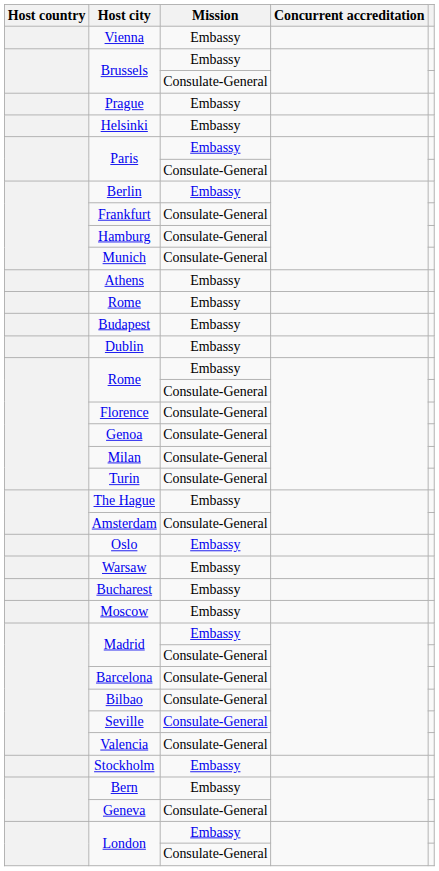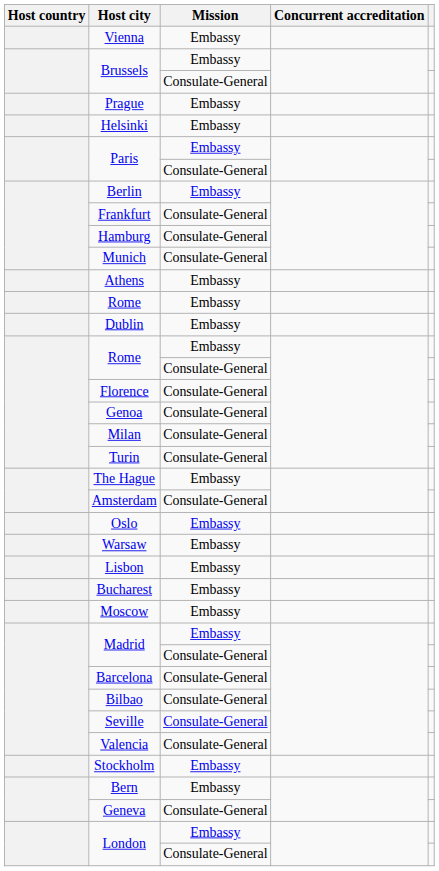 <table class="wikitable plainrowheaders" style="text-align:center;">
 <tr>
 <th scope="col">Host country</th>
 <th scope="col">Host city</th>
 <th scope="col">Mission</th>
 <th scope="col">Concurrent accreditation</th>
 <th scope="col"></th>
 </tr>
 <tr>
 <th scope="row"></th>
 <td><a href='#'>Vienna</a></td>
 <td>Embassy</td>
 <td></td>
 <td></td>
 </tr>
 <tr>
 <th scope="row" rowspan="2"></th>
 <td rowspan="2"><a href='#'>Brussels</a></td>
 <td>Embassy</td>
 <td rowspan="2"></td>
 <td></td>
 </tr>
 <tr>
 <td>Consulate-General</td>
 <td></td>
 </tr>
 <tr>
 <th scope="row"></th>
 <td><a href='#'>Prague</a></td>
 <td>Embassy</td>
 <td></td>
 <td></td>
 </tr>
 <tr>
 <th scope="row"></th>
 <td><a href='#'>Helsinki</a></td>
 <td>Embassy</td>
 <td></td>
 <td></td>
 </tr>
 <tr>
 <th scope="row" rowspan="2"></th>
 <td rowspan="2"><a href='#'>Paris</a></td>
 <td><a href='#'>Embassy</a></td>
 <td rowspan="2"></td>
 <td></td>
 </tr>
 <tr>
 <td>Consulate-General</td>
 <td></td>
 </tr>
 <tr>
 <th scope="row" rowspan="4"></th>
 <td><a href='#'>Berlin</a></td>
 <td><a href='#'>Embassy</a></td>
 <td rowspan="4"></td>
 <td></td>
 </tr>
 <tr>
 <td><a href='#'>Frankfurt</a></td>
 <td>Consulate-General</td>
 <td></td>
 </tr>
 <tr>
 <td><a href='#'>Hamburg</a></td>
 <td>Consulate-General</td>
 <td></td>
 </tr>
 <tr>
 <td><a href='#'>Munich</a></td>
 <td>Consulate-General</td>
 <td></td>
 </tr>
 <tr>
 <th scope="row"></th>
 <td><a href='#'>Athens</a></td>
 <td>Embassy</td>
 <td></td>
 <td></td>
 </tr>
 <tr>
 <th scope="row"></th>
 <td><a href='#'>Rome</a></td>
 <td>Embassy</td>
 <td></td>
 <td></td>
 </tr>
 <tr>
 <th scope="row"></th>
-<td><a href='#'>Budapest</a></td>
-<td>Embassy</td>
-<td></td>
-<td></td>
-</tr>
-<tr>
-<th scope="row"></th>
 <td><a href='#'>Dublin</a></td>
 <td>Embassy</td>
 <td></td>
 <td></td>
 </tr>
 <tr>
 <th scope="row" rowspan="6"></th>
 <td rowspan="2"><a href='#'>Rome</a></td>
 <td>Embassy</td>
 <td rowspan="6"></td>
 <td></td>
 </tr>
 <tr>
 <td>Consulate-General</td>
 <td></td>
 </tr>
 <tr>
 <td><a href='#'>Florence</a></td>
 <td>Consulate-General</td>
 <td></td>
 </tr>
 <tr>
 <td><a href='#'>Genoa</a></td>
 <td>Consulate-General</td>
 <td></td>
 </tr>
 <tr>
 <td><a href='#'>Milan</a></td>
 <td>Consulate-General</td>
 <td></td>
 </tr>
 <tr>
 <td><a href='#'>Turin</a></td>
 <td>Consulate-General</td>
 <td></td>
 </tr>
 <tr>
 <th scope="row" rowspan="2"></th>
 <td><a href='#'>The Hague</a></td>
 <td>Embassy</td>
 <td rowspan="2"></td>
 <td></td>
 </tr>
 <tr>
 <td><a href='#'>Amsterdam</a></td>
 <td>Consulate-General</td>
 <td></td>
 </tr>
 <tr>
 <th scope="row"></th>
 <td><a href='#'>Oslo</a></td>
 <td><a href='#'>Embassy</a></td>
 <td></td>
 <td></td>
 </tr>
 <tr>
 <th scope="row"></th>
 <td><a href='#'>Warsaw</a></td>
+<td>Embassy</td>
+<td></td>
+<td></td>
+</tr>
+<tr>
+<th scope="row"></th>
+<td><a href='#'>Lisbon</a></td>
 <td>Embassy</td>
 <td></td>
 <td></td>
 </tr>
 <tr>
 <th scope="row"></th>
 <td><a href='#'>Bucharest</a></td>
 <td>Embassy</td>
 <td></td>
 <td></td>
 </tr>
 <tr>
 <th scope="row"></th>
 <td><a href='#'>Moscow</a></td>
 <td>Embassy</td>
 <td></td>
 <td></td>
 </tr>
 <tr>
 <th scope="row" rowspan="6"></th>
 <td rowspan="2"><a href='#'>Madrid</a></td>
 <td><a href='#'>Embassy</a></td>
 <td rowspan="6"></td>
 <td></td>
 </tr>
 <tr>
 <td>Consulate-General</td>
 <td></td>
 </tr>
 <tr>
 <td><a href='#'>Barcelona</a></td>
 <td>Consulate-General</td>
 <td></td>
 </tr>
 <tr>
 <td><a href='#'>Bilbao</a></td>
 <td>Consulate-General</td>
 <td></td>
 </tr>
 <tr>
 <td><a href='#'>Seville</a></td>
 <td><a href='#'>Consulate-General</a></td>
 <td></td>
 </tr>
 <tr>
 <td><a href='#'>Valencia</a></td>
 <td>Consulate-General</td>
 <td></td>
 </tr>
 <tr>
 <th scope="row"></th>
 <td><a href='#'>Stockholm</a></td>
 <td><a href='#'>Embassy</a></td>
 <td></td>
 <td></td>
 </tr>
 <tr>
 <th scope="row" rowspan="2"></th>
 <td><a href='#'>Bern</a></td>
 <td>Embassy</td>
 <td rowspan="2"></td>
 <td></td>
 </tr>
 <tr>
 <td><a href='#'>Geneva</a></td>
 <td>Consulate-General</td>
 <td></td>
 </tr>
 <tr>
 <th scope="row" rowspan="2"></th>
 <td rowspan="2"><a href='#'>London</a></td>
 <td><a href='#'>Embassy</a></td>
 <td rowspan="2"></td>
 <td></td>
 </tr>
 <tr>
 <td>Consulate-General</td>
 <td></td>
 </tr>
 </table>
